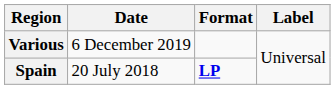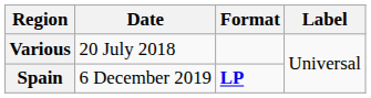 <table class="wikitable plainrowheaders">
 <tr>
 <th scope="col">Region</th>
 <th scope="col">Date</th>
 <th scope="col">Format</th>
 <th scope="col">Label</th>
 </tr>
 <tr>
 <th scope="row">Various</th>
-<td>6 December 2019</td>
+<td>20 July 2018</td>
 <td></td>
 <td rowspan="2">Universal</td>
 </tr>
 <tr>
 <th scope="row">Spain</th>
-<td>20 July 2018</td>
+<td>6 December 2019</td>
 <td><strong><a href='#'>LP</a></strong></td>
 </tr>
 </table>
